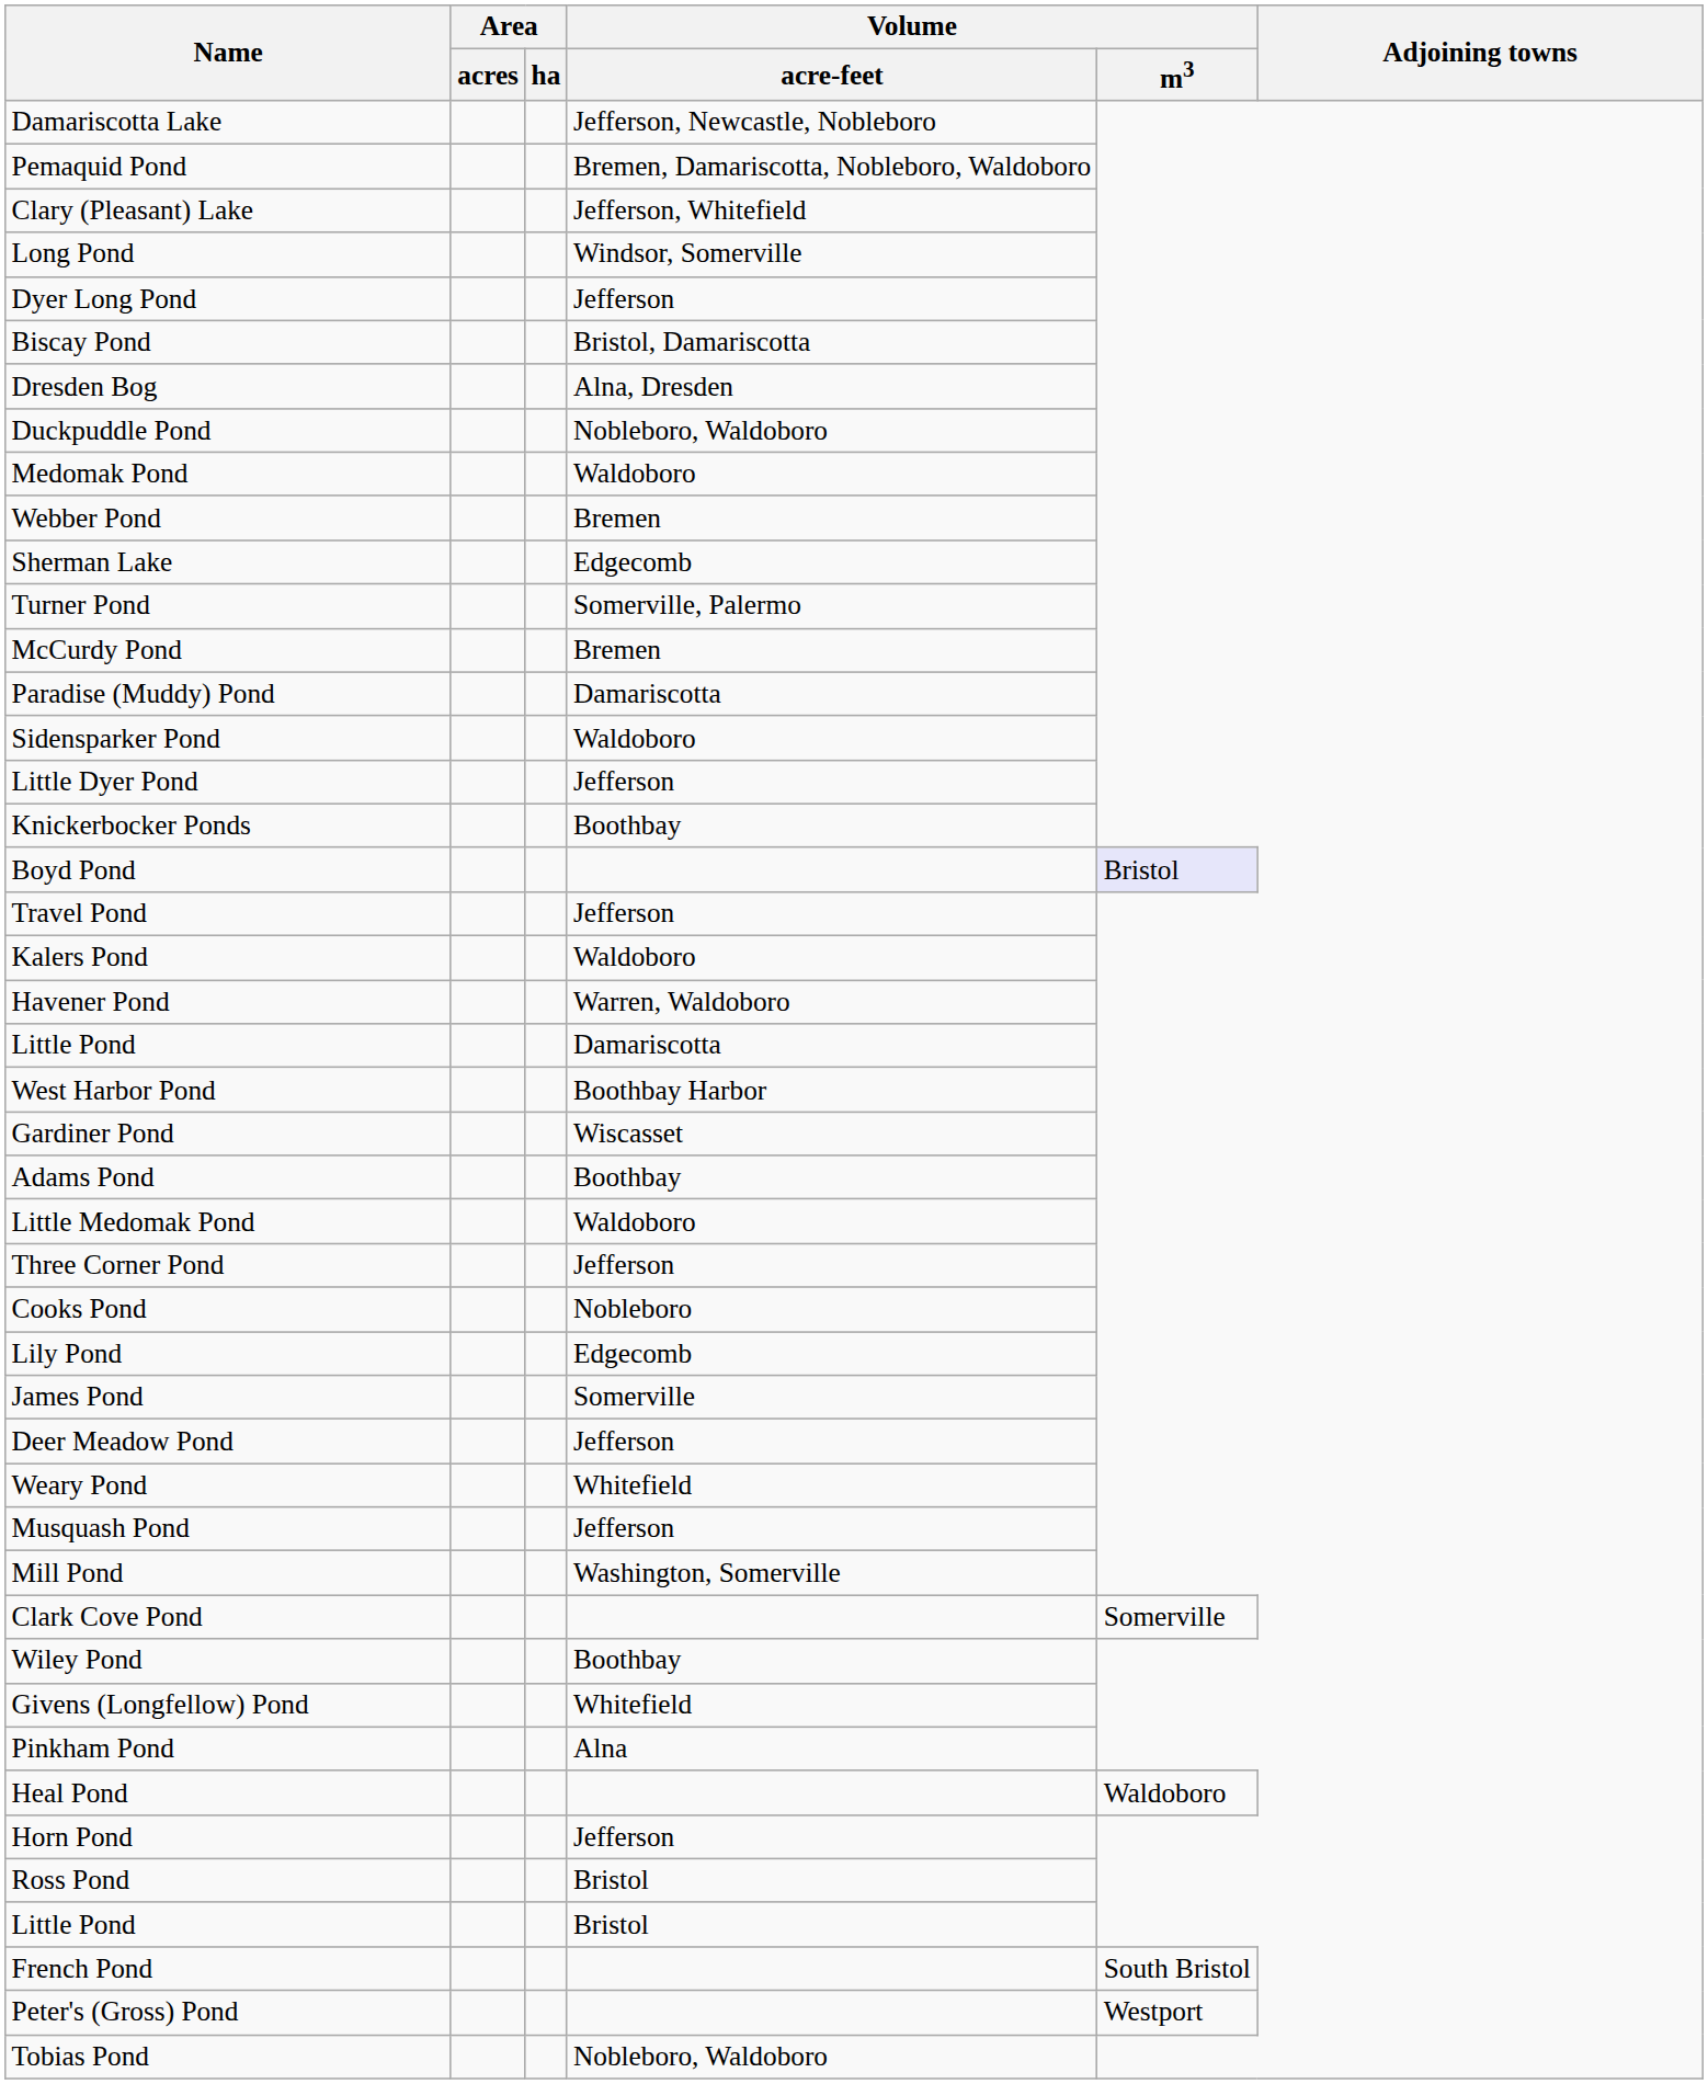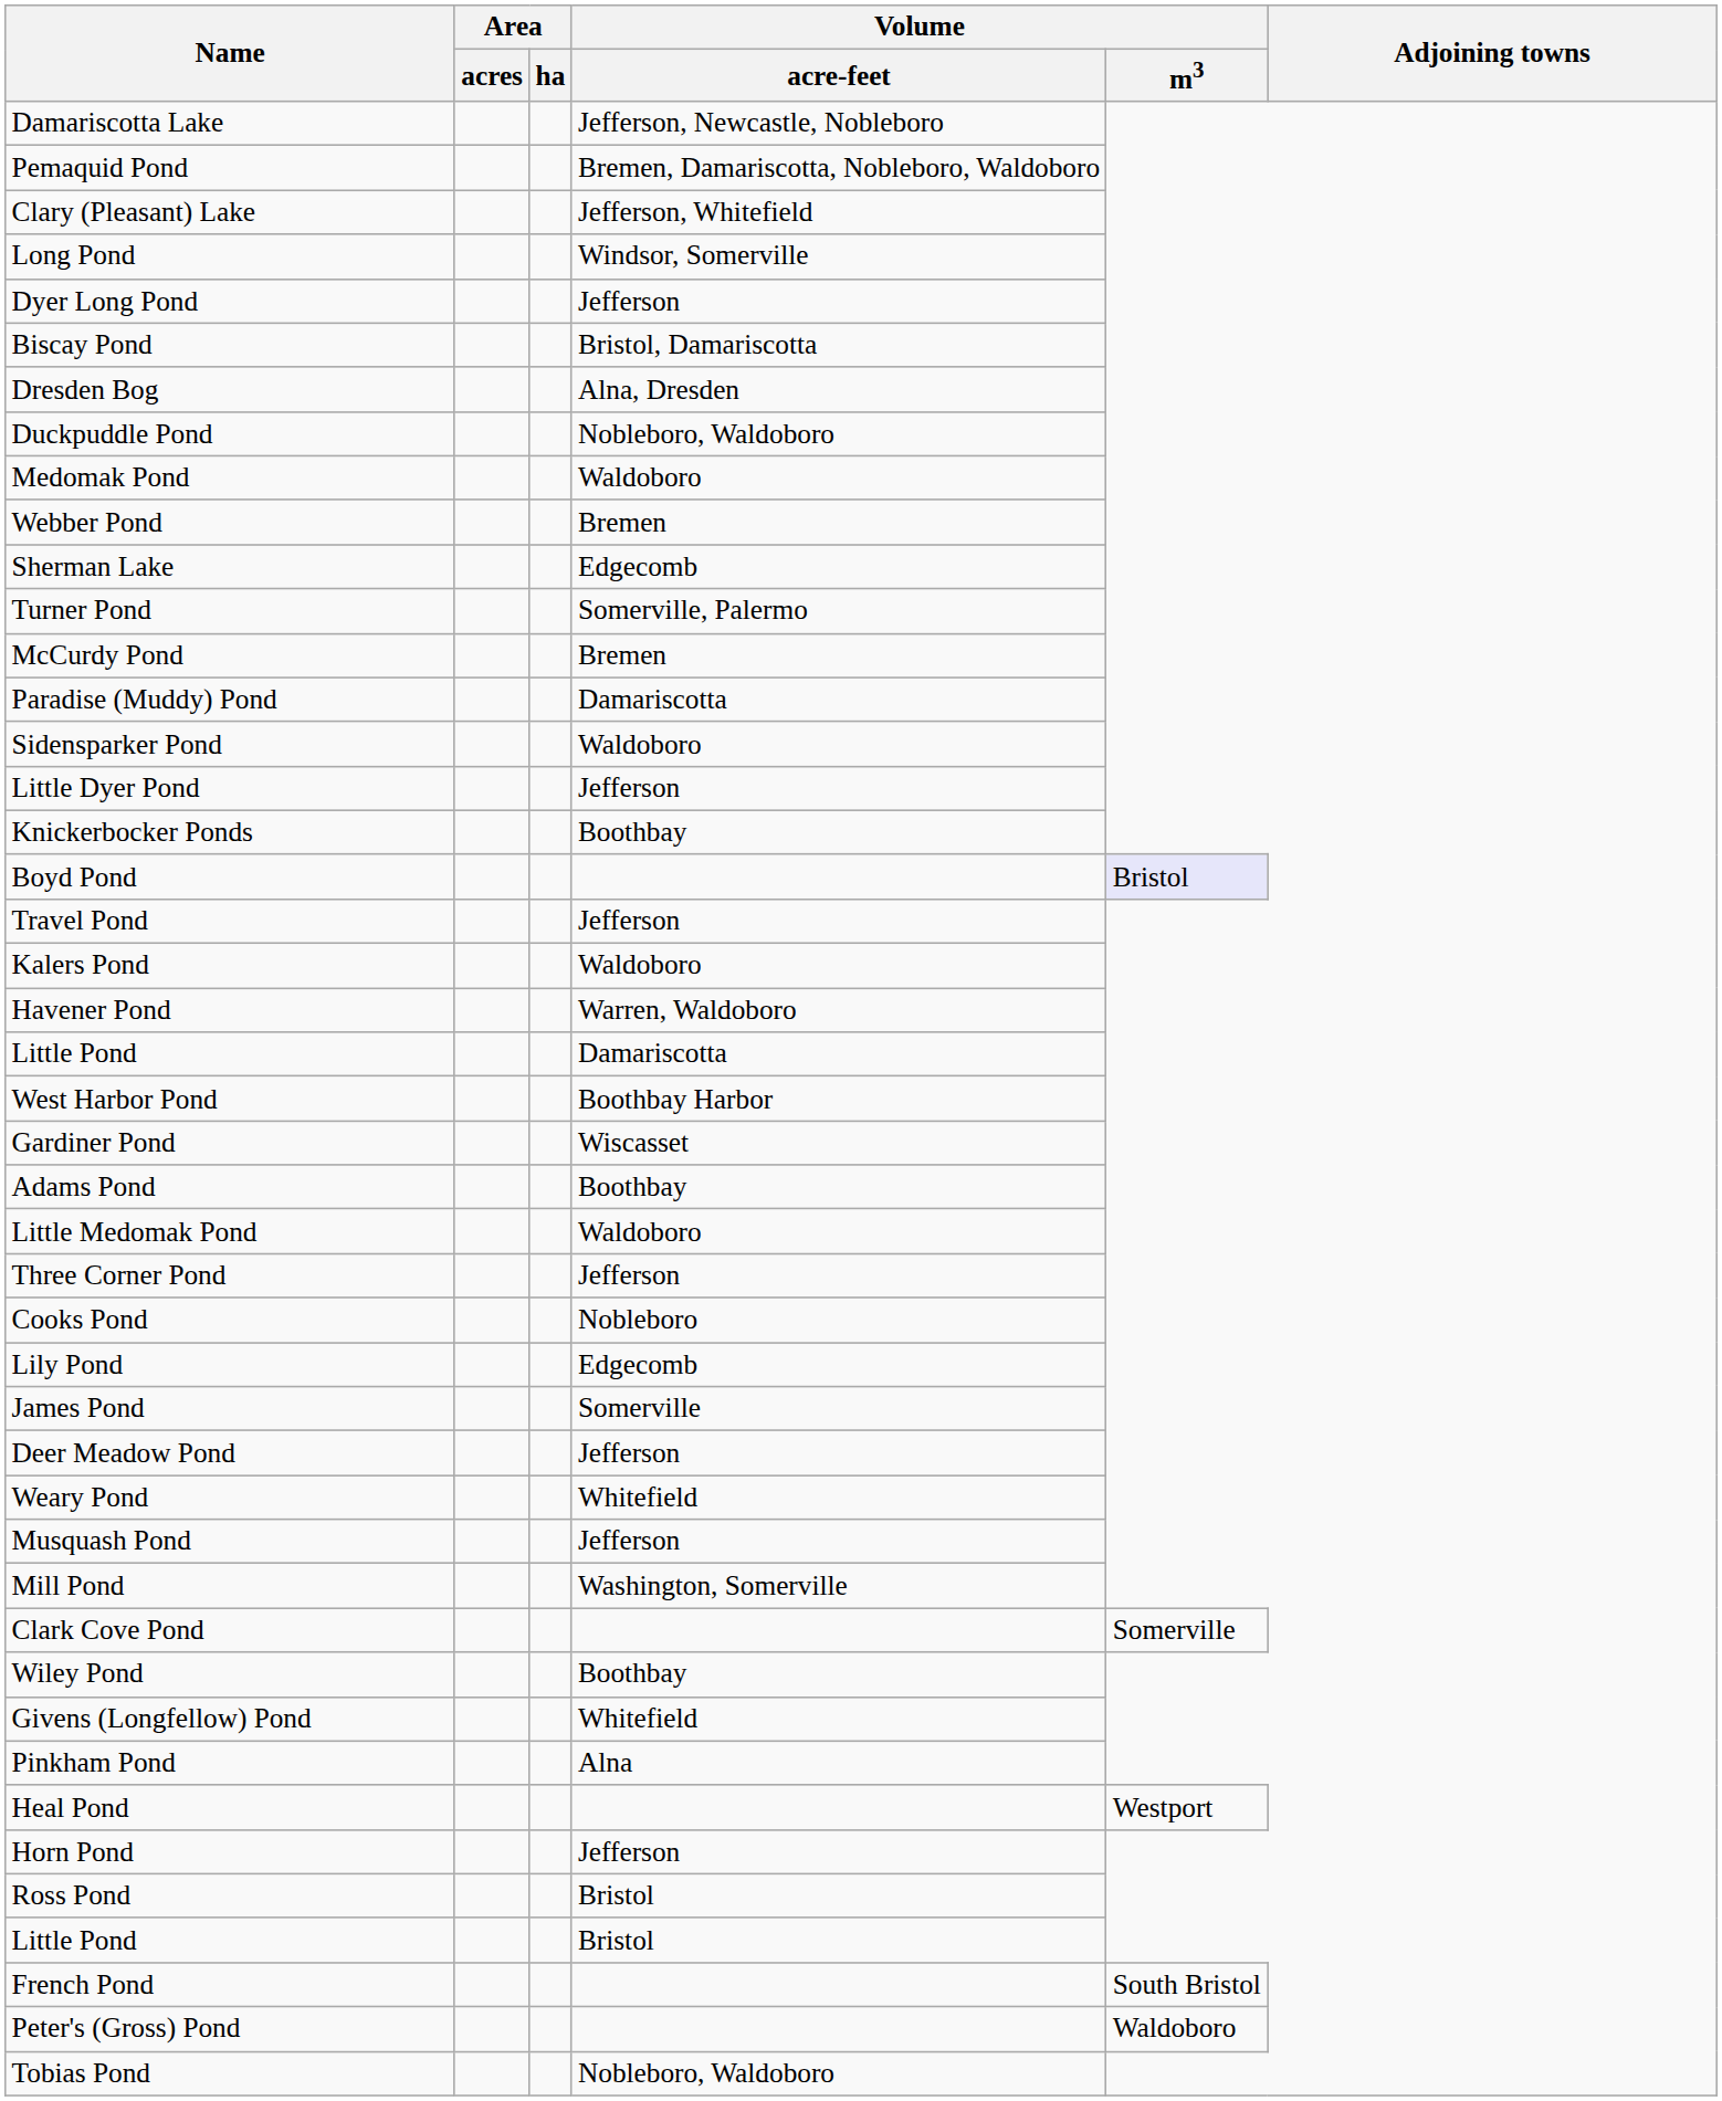 <table class="wikitable sortable">
 <tr>
 <th width="250" rowspan=2>Name</th>
 <th width="50"  colspan=2>Area</th>
 <th width="50"  colspan=2>Volume</th>
 <th width="250" rowspan=2>Adjoining towns</th>
 </tr>
 <tr>
 <th>acres</th>
 <th>ha</th>
 <th>acre-feet</th>
 <th>m<sup>3</sup></th>
 </tr>
 <tr>
 <td>Damariscotta Lake</td>
 <td></td>
 <td></td>
 <td>Jefferson, Newcastle, Nobleboro</td>
 </tr>
 <tr>
 <td>Pemaquid Pond</td>
 <td></td>
 <td></td>
 <td>Bremen, Damariscotta, Nobleboro, Waldoboro</td>
 </tr>
 <tr>
 <td>Clary (Pleasant) Lake</td>
 <td></td>
 <td></td>
 <td>Jefferson, Whitefield</td>
 </tr>
 <tr>
 <td>Long Pond</td>
 <td></td>
 <td></td>
 <td>Windsor, Somerville</td>
 </tr>
 <tr>
 <td>Dyer Long Pond</td>
 <td></td>
 <td></td>
 <td>Jefferson</td>
 </tr>
 <tr>
 <td>Biscay Pond</td>
 <td></td>
 <td></td>
 <td>Bristol, Damariscotta</td>
 </tr>
 <tr>
 <td>Dresden Bog</td>
 <td></td>
 <td></td>
 <td>Alna, Dresden</td>
 </tr>
 <tr>
 <td>Duckpuddle Pond</td>
 <td></td>
 <td></td>
 <td>Nobleboro, Waldoboro</td>
 </tr>
 <tr>
 <td>Medomak Pond</td>
 <td></td>
 <td></td>
 <td>Waldoboro</td>
 </tr>
 <tr>
 <td>Webber Pond</td>
 <td></td>
 <td></td>
 <td>Bremen</td>
 </tr>
 <tr>
 <td>Sherman Lake</td>
 <td></td>
 <td></td>
 <td>Edgecomb</td>
 </tr>
 <tr>
 <td>Turner Pond</td>
 <td></td>
 <td></td>
 <td>Somerville, Palermo</td>
 </tr>
 <tr>
 <td>McCurdy Pond</td>
 <td></td>
 <td></td>
 <td>Bremen</td>
 </tr>
 <tr>
 <td>Paradise (Muddy) Pond</td>
 <td></td>
 <td></td>
 <td>Damariscotta</td>
 </tr>
 <tr>
 <td>Sidensparker Pond</td>
 <td></td>
 <td></td>
 <td>Waldoboro</td>
 </tr>
 <tr>
 <td>Little Dyer Pond</td>
 <td></td>
 <td></td>
 <td>Jefferson</td>
 </tr>
 <tr>
 <td>Knickerbocker Ponds</td>
 <td></td>
 <td></td>
 <td>Boothbay</td>
 </tr>
 <tr>
 <td>Boyd Pond</td>
 <td></td>
 <td> </td>
 <td> </td>
 <td style="background: lavender;">Bristol</td>
 </tr>
 <tr>
 <td>Travel Pond</td>
 <td></td>
 <td></td>
 <td>Jefferson</td>
 </tr>
 <tr>
 <td>Kalers Pond</td>
 <td></td>
 <td></td>
 <td>Waldoboro</td>
 </tr>
 <tr>
 <td>Havener Pond</td>
 <td></td>
 <td></td>
 <td>Warren, Waldoboro</td>
 </tr>
 <tr>
 <td>Little Pond</td>
 <td></td>
 <td></td>
 <td>Damariscotta</td>
 </tr>
 <tr>
 <td>West Harbor Pond</td>
 <td></td>
 <td></td>
 <td>Boothbay Harbor</td>
 </tr>
 <tr>
 <td>Gardiner Pond</td>
 <td></td>
 <td></td>
 <td>Wiscasset</td>
 </tr>
 <tr>
 <td>Adams Pond</td>
 <td></td>
 <td></td>
 <td>Boothbay</td>
 </tr>
 <tr>
 <td>Little Medomak Pond</td>
 <td></td>
 <td></td>
 <td>Waldoboro</td>
 </tr>
 <tr>
 <td>Three Corner Pond</td>
 <td></td>
 <td></td>
 <td>Jefferson</td>
 </tr>
 <tr>
 <td>Cooks Pond</td>
 <td></td>
 <td></td>
 <td>Nobleboro</td>
 </tr>
 <tr>
 <td>Lily Pond</td>
 <td></td>
 <td></td>
 <td>Edgecomb</td>
 </tr>
 <tr>
 <td>James Pond</td>
 <td></td>
 <td></td>
 <td>Somerville</td>
 </tr>
 <tr>
 <td>Deer Meadow Pond</td>
 <td></td>
 <td></td>
 <td>Jefferson</td>
 </tr>
 <tr>
 <td>Weary Pond</td>
 <td></td>
 <td></td>
 <td>Whitefield</td>
 </tr>
 <tr>
 <td>Musquash Pond</td>
 <td></td>
 <td></td>
 <td>Jefferson</td>
 </tr>
 <tr>
 <td>Mill Pond</td>
 <td></td>
 <td></td>
 <td>Washington, Somerville</td>
 </tr>
 <tr>
 <td>Clark Cove Pond</td>
 <td></td>
 <td> </td>
 <td> </td>
 <td>Somerville</td>
 </tr>
 <tr>
 <td>Wiley Pond</td>
 <td></td>
 <td></td>
 <td>Boothbay</td>
 </tr>
 <tr>
 <td>Givens (Longfellow) Pond</td>
 <td></td>
 <td></td>
 <td>Whitefield</td>
 </tr>
 <tr>
 <td>Pinkham Pond</td>
 <td></td>
 <td></td>
 <td>Alna</td>
 </tr>
 <tr>
 <td>Heal Pond</td>
 <td></td>
 <td> </td>
 <td> </td>
-<td>Waldoboro</td>
+<td>Westport</td>
 </tr>
 <tr>
 <td>Horn Pond</td>
 <td></td>
 <td></td>
 <td>Jefferson</td>
 </tr>
 <tr>
 <td>Ross Pond</td>
 <td></td>
 <td></td>
 <td>Bristol</td>
 </tr>
 <tr>
 <td>Little Pond</td>
 <td></td>
 <td></td>
 <td>Bristol</td>
 </tr>
 <tr>
 <td>French Pond</td>
 <td></td>
 <td> </td>
 <td> </td>
 <td>South Bristol</td>
 </tr>
 <tr>
 <td>Peter's (Gross) Pond</td>
 <td></td>
 <td> </td>
 <td> </td>
-<td>Westport</td>
+<td>Waldoboro</td>
 </tr>
 <tr>
 <td>Tobias Pond</td>
 <td></td>
 <td></td>
 <td>Nobleboro, Waldoboro</td>
 </tr>
 </table>
